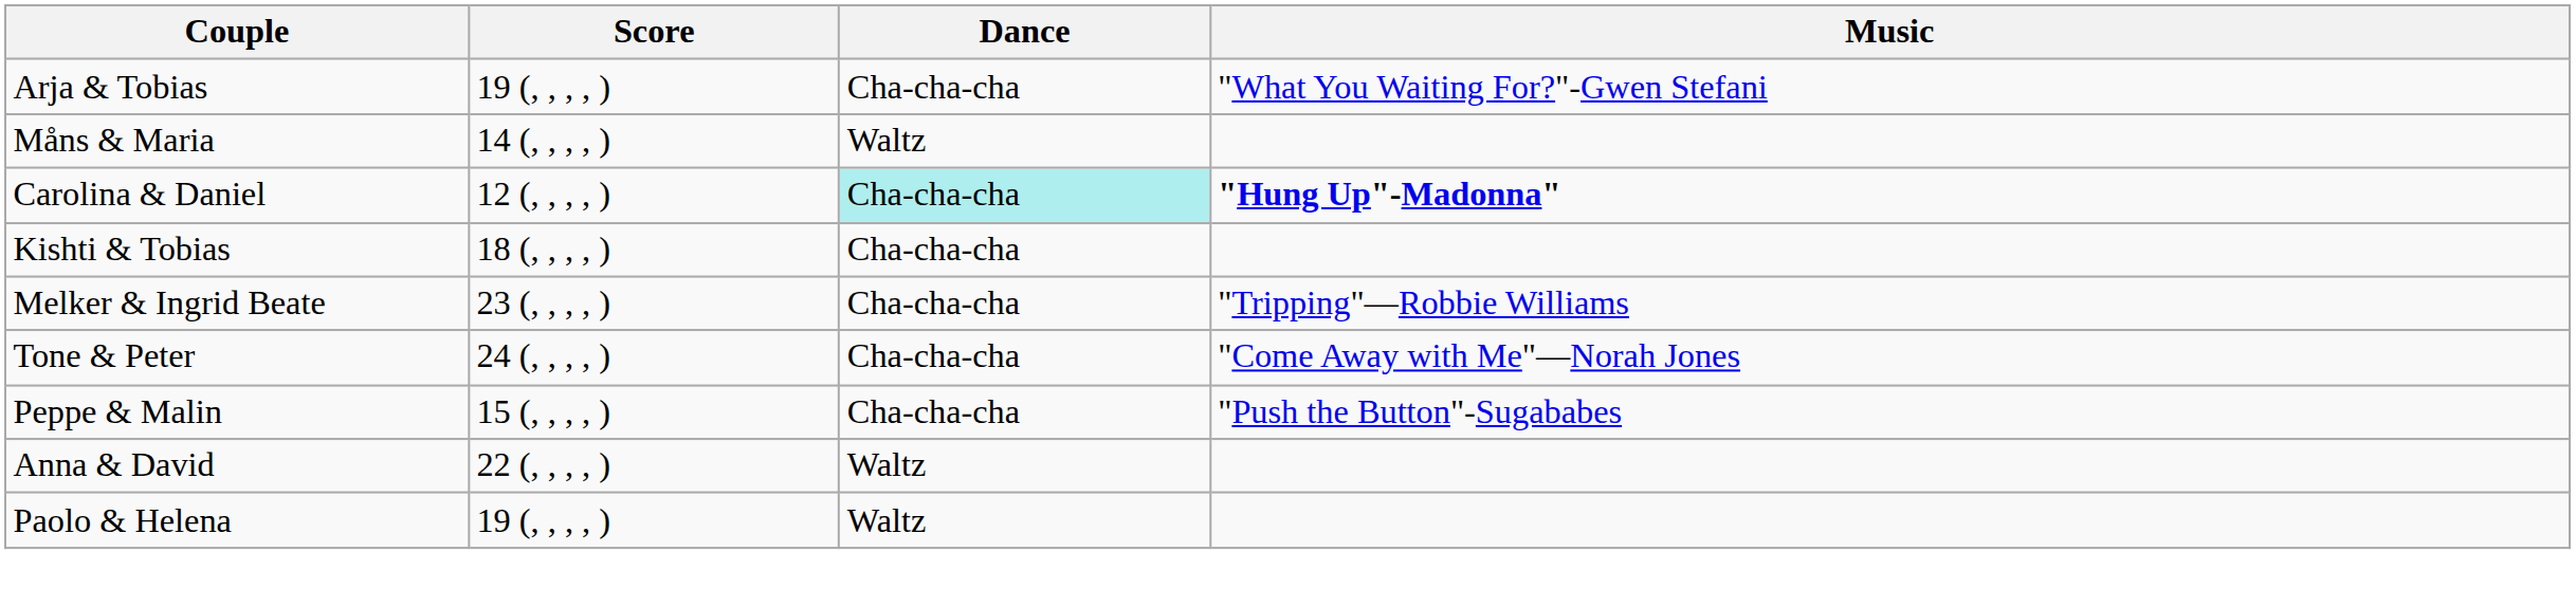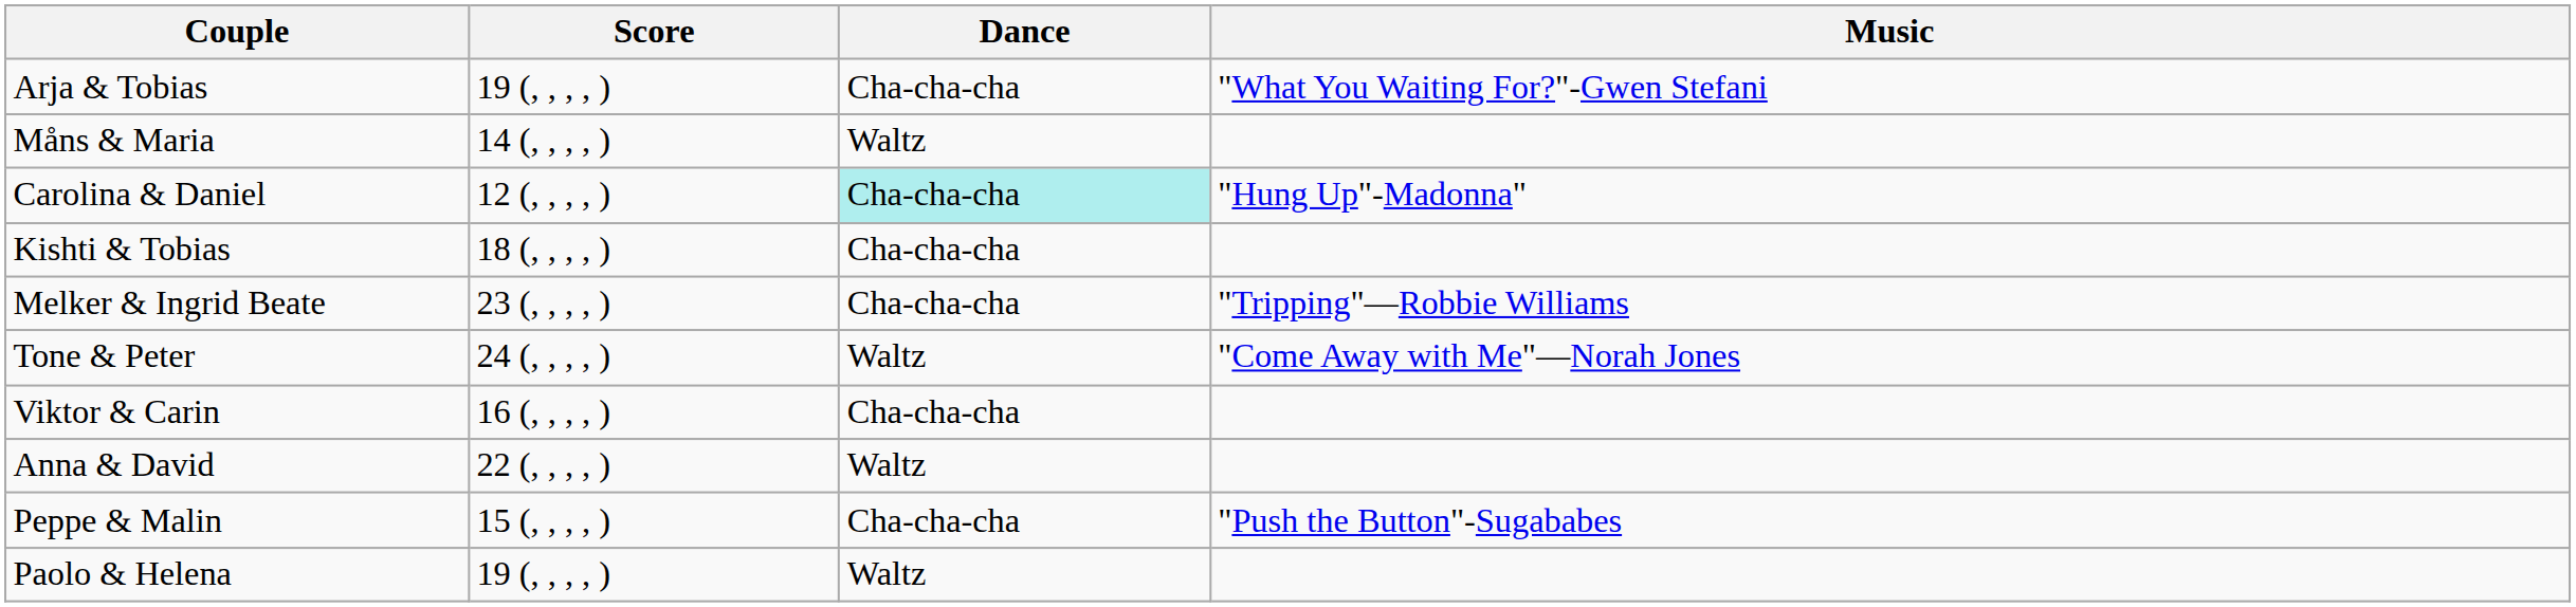 <table class="wikitable sortable" style="width:95%; white-space:nowrap">
 <tr>
 <th style="width:15%">Couple</th>
 <th style="width:12%">Score</th>
 <th style="width:12%">Dance</th>
 <th style="width:44%">Music</th>
 </tr>
 <tr>
 <td>Arja & Tobias</td>
 <td>19 (, , , , )</td>
 <td>Cha-cha-cha</td>
 <td>"<a href='#'>What You Waiting For?</a>"-<a href='#'>Gwen Stefani</a></td>
 </tr>
 <tr>
 <td>Måns & Maria</td>
 <td>14 (, , , , )</td>
 <td>Waltz</td>
 <td></td>
 </tr>
 <tr>
 <td>Carolina & Daniel</td>
 <td>12 (, , , , )</td>
 <td style="background: paleturquoise;">Cha-cha-cha</td>
-<td><strong>"<a href='#'>Hung Up</a>"-<a href='#'>Madonna</a>"</strong></td>
+<td>"<a href='#'>Hung Up</a>"-<a href='#'>Madonna</a>"</td>
 </tr>
 <tr>
 <td>Kishti & Tobias</td>
 <td>18 (, , , , )</td>
 <td>Cha-cha-cha</td>
 <td></td>
 </tr>
 <tr>
 <td>Melker & Ingrid Beate</td>
 <td>23 (, , , , )</td>
 <td>Cha-cha-cha</td>
 <td>"<a href='#'>Tripping</a>"—<a href='#'>Robbie Williams</a></td>
 </tr>
 <tr>
 <td>Tone & Peter</td>
 <td>24 (, , , , )</td>
+<td>Waltz</td>
+<td>"<a href='#'>Come Away with Me</a>"—<a href='#'>Norah Jones</a></td>
+</tr>
+<tr>
+<td>Viktor & Carin</td>
+<td>16 (, , , , )</td>
 <td>Cha-cha-cha</td>
-<td>"<a href='#'>Come Away with Me</a>"—<a href='#'>Norah Jones</a></td>
+<td></td>
+</tr>
+<tr>
+<td>Anna & David</td>
+<td>22 (, , , , )</td>
+<td>Waltz</td>
+<td></td>
 </tr>
 <tr>
 <td>Peppe & Malin</td>
 <td>15 (, , , , )</td>
 <td>Cha-cha-cha</td>
 <td>"<a href='#'>Push the Button</a>"-<a href='#'>Sugababes</a></td>
 </tr>
 <tr>
-<td>Anna & David</td>
-<td>22 (, , , , )</td>
-<td>Waltz</td>
-<td></td>
-</tr>
-<tr>
 <td>Paolo & Helena</td>
 <td>19 (, , , , )</td>
 <td>Waltz</td>
 <td></td>
 </tr>
 </table>
